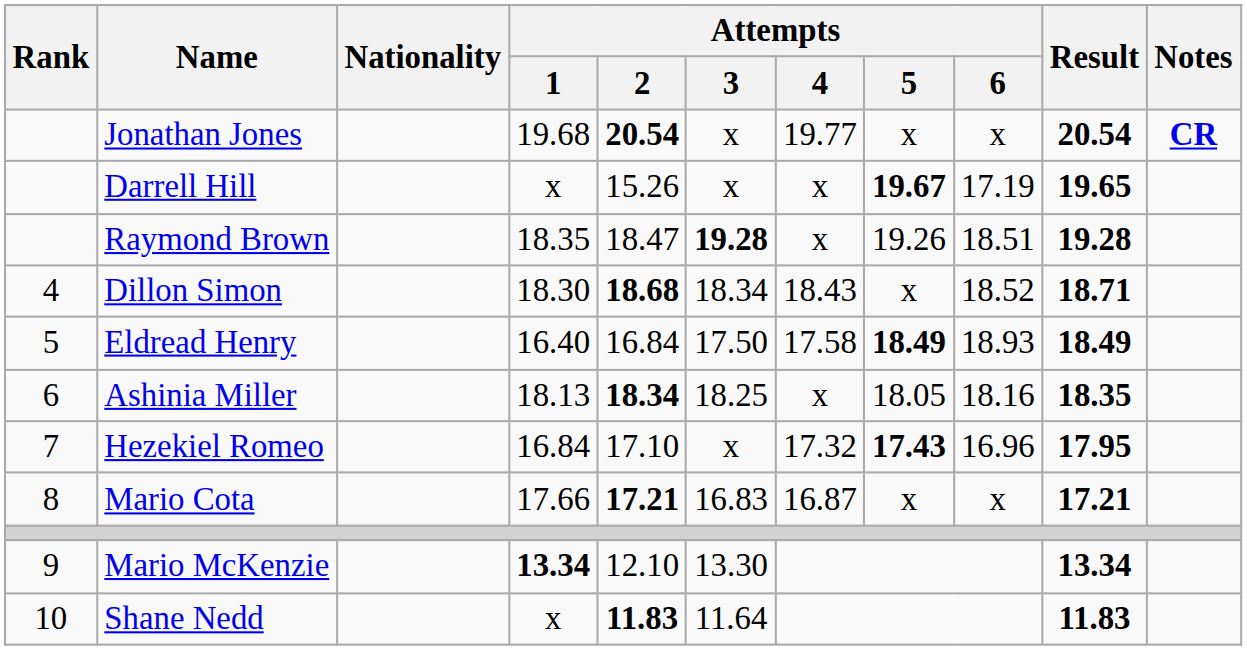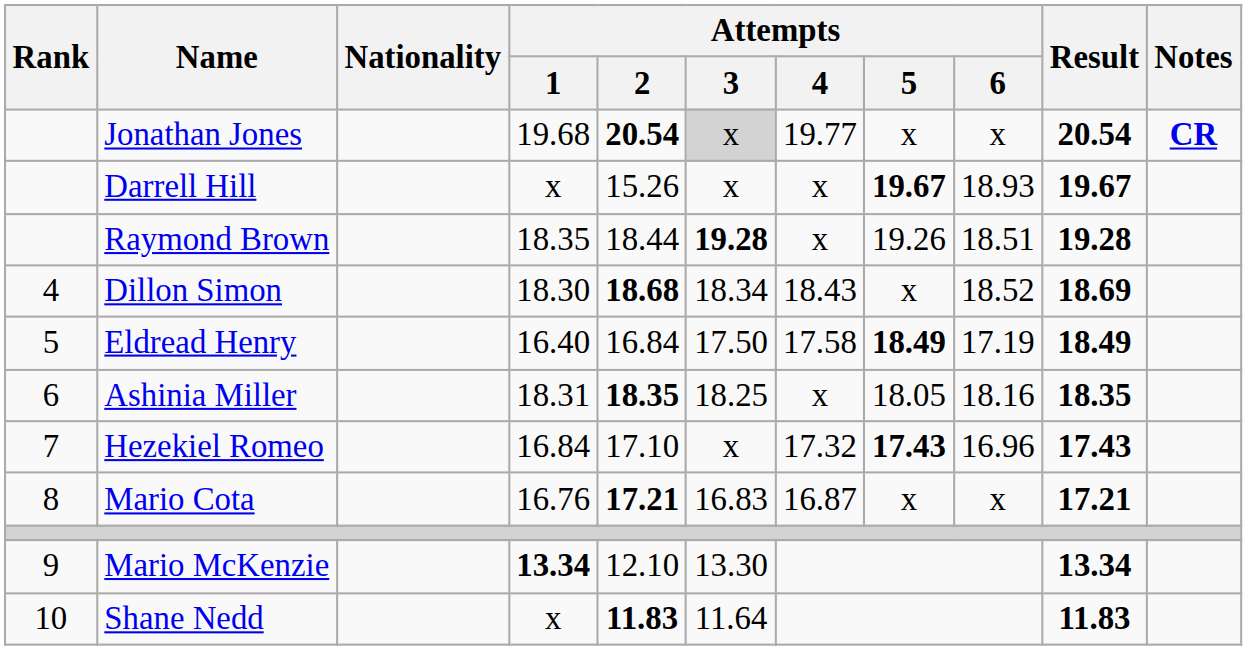 <table class="wikitable sortable" style="text-align:center">
 <tr>
 <th rowspan=2>Rank</th>
 <th rowspan=2>Name</th>
 <th rowspan=2>Nationality</th>
 <th colspan=6>Attempts</th>
 <th rowspan=2>Result</th>
 <th rowspan=2>Notes</th>
 </tr>
 <tr>
 <th>1</th>
 <th>2</th>
 <th>3</th>
 <th>4</th>
 <th>5</th>
 <th>6</th>
 </tr>
 <tr>
 <td align=center></td>
 <td align=left><a href='#'>Jonathan Jones</a></td>
 <td align=left></td>
 <td>19.68</td>
 <td><strong>20.54</strong></td>
-<td>x</td>
+<td style="background: lightgrey;">x</td>
 <td>19.77</td>
 <td>x</td>
 <td>x</td>
 <td><strong>20.54</strong></td>
 <td><strong><a href='#'>CR</a></strong></td>
 </tr>
 <tr>
 <td align=center></td>
 <td align=left><a href='#'>Darrell Hill</a></td>
 <td align=left></td>
 <td>x</td>
 <td>15.26</td>
 <td>x</td>
 <td>x</td>
 <td><strong>19.67</strong></td>
-<td>17.19</td>
-<td><strong>19.65</strong></td>
+<td>18.93</td>
+<td><strong>19.67</strong></td>
 <td></td>
 </tr>
 <tr>
 <td align=center></td>
 <td align=left><a href='#'>Raymond Brown</a></td>
 <td align=left></td>
 <td>18.35</td>
-<td>18.47</td>
+<td>18.44</td>
 <td><strong>19.28</strong></td>
 <td>x</td>
 <td>19.26</td>
 <td>18.51</td>
 <td><strong>19.28</strong></td>
 <td></td>
 </tr>
 <tr>
 <td align=center>4</td>
 <td align=left><a href='#'>Dillon Simon</a></td>
 <td align=left></td>
 <td>18.30</td>
 <td><strong>18.68</strong></td>
 <td>18.34</td>
 <td>18.43</td>
 <td>x</td>
 <td>18.52</td>
-<td><strong>18.71</strong></td>
+<td><strong>18.69</strong></td>
 <td></td>
 </tr>
 <tr>
 <td align=center>5</td>
 <td align=left><a href='#'>Eldread Henry</a></td>
 <td align=left></td>
 <td>16.40</td>
 <td>16.84</td>
 <td>17.50</td>
 <td>17.58</td>
 <td><strong>18.49</strong></td>
-<td>18.93</td>
+<td>17.19</td>
 <td><strong>18.49</strong></td>
 <td></td>
 </tr>
 <tr>
 <td align=center>6</td>
 <td align=left><a href='#'>Ashinia Miller</a></td>
 <td align=left></td>
-<td>18.13</td>
-<td><strong>18.34</strong></td>
+<td>18.31</td>
+<td><strong>18.35</strong></td>
 <td>18.25</td>
 <td>x</td>
 <td>18.05</td>
 <td>18.16</td>
 <td><strong>18.35</strong></td>
 <td></td>
 </tr>
 <tr>
 <td align=center>7</td>
 <td align=left><a href='#'>Hezekiel Romeo</a></td>
 <td align=left></td>
 <td>16.84</td>
 <td>17.10</td>
 <td>x</td>
 <td>17.32</td>
 <td><strong>17.43</strong></td>
 <td>16.96</td>
-<td><strong>17.95</strong></td>
+<td><strong>17.43</strong></td>
 <td></td>
 </tr>
 <tr>
 <td align=center>8</td>
 <td align=left><a href='#'>Mario Cota</a></td>
 <td align=left></td>
-<td>17.66</td>
+<td>16.76</td>
 <td><strong>17.21</strong></td>
 <td>16.83</td>
 <td>16.87</td>
 <td>x</td>
 <td>x</td>
 <td><strong>17.21</strong></td>
 <td></td>
 </tr>
 <tr>
 <td colspan=11 bgcolor=lightgray></td>
 </tr>
 <tr>
 <td align=center>9</td>
 <td align=left><a href='#'>Mario McKenzie</a></td>
 <td align=left></td>
 <td><strong>13.34</strong></td>
 <td>12.10</td>
 <td>13.30</td>
 <td colspan=3></td>
 <td><strong>13.34</strong></td>
 <td></td>
 </tr>
 <tr>
 <td align=center>10</td>
 <td align=left><a href='#'>Shane Nedd</a></td>
 <td align=left></td>
 <td>x</td>
 <td><strong>11.83</strong></td>
 <td>11.64</td>
 <td colspan=3></td>
 <td><strong>11.83</strong></td>
 <td></td>
 </tr>
 </table>
